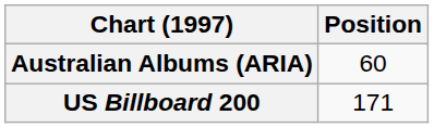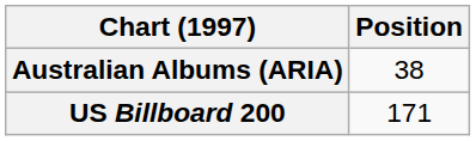 <table class="wikitable sortable plainrowheaders" style="text-align:center">
 <tr>
 <th>Chart (1997)</th>
 <th>Position</th>
 </tr>
 <tr>
 <th scope="row">Australian Albums (ARIA)</th>
-<td>60</td>
+<td>38</td>
 </tr>
 <tr>
 <th scope="row">US <em>Billboard</em> 200</th>
 <td>171</td>
 </tr>
 </table>
